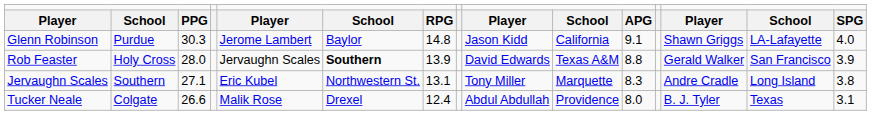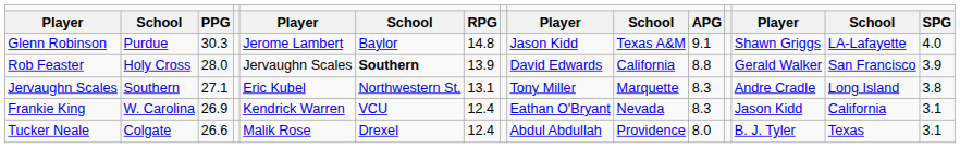 <table class="wikitable" style="text-align: left;">
 <tr>
 <td colspan=3></td>
 <td></td>
 <td colspan=3></td>
 <td></td>
 <td colspan=3></td>
 <td></td>
 <td colspan=3></td>
 </tr>
 <tr>
 <th>Player</th>
 <th>School</th>
 <th>PPG</th>
 <th></th>
 <th>Player</th>
 <th>School</th>
 <th>RPG</th>
 <th></th>
 <th>Player</th>
 <th>School</th>
 <th>APG</th>
 <th></th>
 <th>Player</th>
 <th>School</th>
 <th>SPG</th>
 </tr>
 <tr>
 <td align="left"><a href='#'>Glenn Robinson</a></td>
 <td><a href='#'>Purdue</a></td>
 <td>30.3</td>
 <td></td>
 <td><a href='#'>Jerome Lambert</a></td>
 <td><a href='#'>Baylor</a></td>
 <td>14.8</td>
 <td></td>
 <td><a href='#'>Jason Kidd</a></td>
-<td><a href='#'>California</a></td>
+<td><a href='#'>Texas A&M</a></td>
 <td>9.1</td>
 <td></td>
 <td><a href='#'>Shawn Griggs</a></td>
 <td><a href='#'>LA-Lafayette</a></td>
 <td>4.0</td>
 </tr>
 <tr>
 <td align="left"><a href='#'>Rob Feaster</a></td>
 <td><a href='#'>Holy Cross</a></td>
 <td>28.0</td>
 <td></td>
 <td>Jervaughn Scales</td>
 <td><strong>Southern</strong></td>
 <td>13.9</td>
 <td></td>
 <td><a href='#'>David Edwards</a></td>
-<td><a href='#'>Texas A&M</a></td>
+<td><a href='#'>California</a></td>
 <td>8.8</td>
 <td></td>
 <td><a href='#'>Gerald Walker</a></td>
 <td><a href='#'>San Francisco</a></td>
 <td>3.9</td>
 </tr>
 <tr>
 <td align="left"><a href='#'>Jervaughn Scales</a></td>
 <td><a href='#'>Southern</a></td>
 <td>27.1</td>
 <td></td>
 <td><a href='#'>Eric Kubel</a></td>
 <td><a href='#'>Northwestern St.</a></td>
 <td>13.1</td>
 <td></td>
 <td><a href='#'>Tony Miller</a></td>
 <td><a href='#'>Marquette</a></td>
 <td>8.3</td>
 <td></td>
 <td><a href='#'>Andre Cradle</a></td>
 <td><a href='#'>Long Island</a></td>
 <td>3.8</td>
 </tr>
 <tr>
+<td align="left"><a href='#'>Frankie King</a></td>
+<td><a href='#'>W. Carolina</a></td>
+<td>26.9</td>
+<td></td>
+<td><a href='#'>Kendrick Warren</a></td>
+<td><a href='#'>VCU</a></td>
+<td>12.4</td>
+<td></td>
+<td><a href='#'>Eathan O'Bryant</a></td>
+<td><a href='#'>Nevada</a></td>
+<td>8.3</td>
+<td></td>
+<td><a href='#'>Jason Kidd</a></td>
+<td><a href='#'>California</a></td>
+<td>3.1</td>
+</tr>
+<tr>
 <td align="left"><a href='#'>Tucker Neale</a></td>
 <td><a href='#'>Colgate</a></td>
 <td>26.6</td>
 <td></td>
 <td><a href='#'>Malik Rose</a></td>
 <td><a href='#'>Drexel</a></td>
 <td>12.4</td>
 <td></td>
 <td><a href='#'>Abdul Abdullah</a></td>
 <td><a href='#'>Providence</a></td>
 <td>8.0</td>
 <td></td>
 <td><a href='#'>B. J. Tyler</a></td>
 <td><a href='#'>Texas</a></td>
 <td>3.1</td>
 </tr>
 </table>
